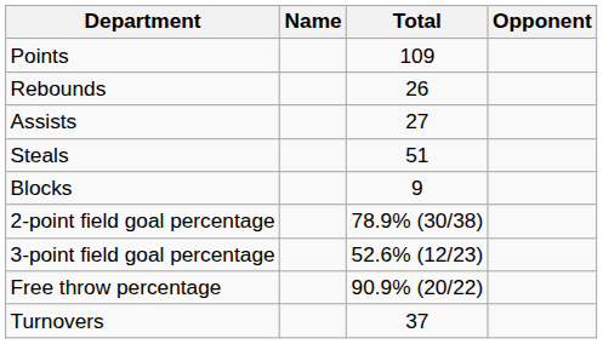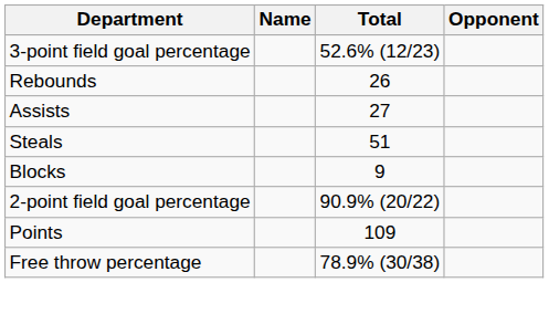 <table class=wikitable>
 <tr>
 <th>Department</th>
 <th>Name</th>
 <th>Total</th>
 <th>Opponent</th>
 </tr>
 <tr>
-<td>Points</td>
-<td> <br> </td>
-<td align=center>109</td>
-<td> <br> </td>
+<td>3-point field goal percentage</td>
+<td></td>
+<td align=center>52.6% (12/23)</td>
+<td></td>
 </tr>
 <tr>
 <td>Rebounds</td>
 <td> <br> </td>
 <td align=center>26</td>
 <td> <br> </td>
 </tr>
 <tr>
 <td>Assists</td>
 <td></td>
 <td align=center>27</td>
 <td></td>
 </tr>
 <tr>
 <td>Steals</td>
 <td></td>
 <td align=center>51</td>
 <td></td>
 </tr>
 <tr>
 <td>Blocks</td>
 <td></td>
 <td align=center>9</td>
 <td></td>
 </tr>
 <tr>
 <td>2-point field goal percentage</td>
 <td></td>
-<td align=center>78.9% (30/38)</td>
+<td align=center>90.9% (20/22)</td>
 <td></td>
 </tr>
 <tr>
-<td>3-point field goal percentage</td>
-<td></td>
-<td align=center>52.6% (12/23)</td>
-<td></td>
+<td>Points</td>
+<td> <br> </td>
+<td align=center>109</td>
+<td> <br> </td>
 </tr>
 <tr>
 <td>Free throw percentage</td>
 <td></td>
-<td align=center>90.9% (20/22)</td>
-<td></td>
-</tr>
-<tr>
-<td>Turnovers</td>
-<td></td>
-<td align=center>37</td>
+<td align=center>78.9% (30/38)</td>
 <td></td>
 </tr>
 </table>
